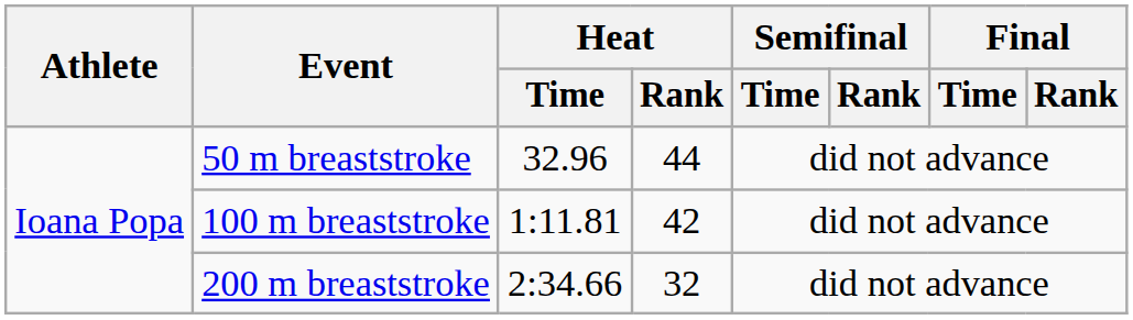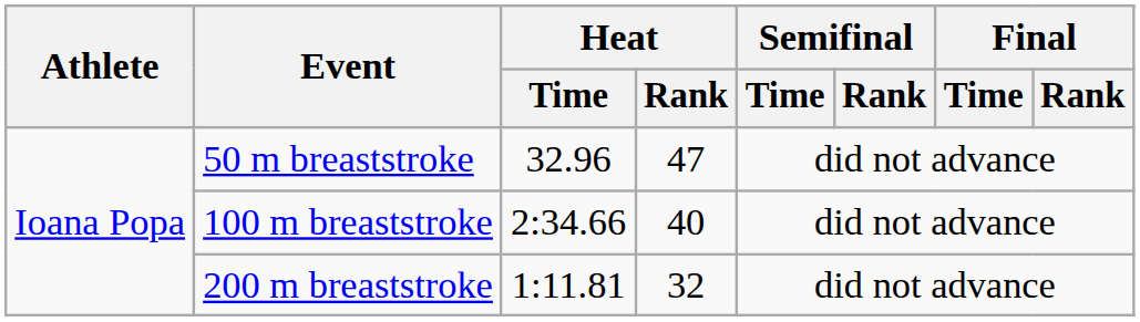 <table class=wikitable style="font-size:90%">
 <tr>
 <th rowspan="2">Athlete</th>
 <th rowspan="2">Event</th>
 <th colspan="2">Heat</th>
 <th colspan="2">Semifinal</th>
 <th colspan="2">Final</th>
 </tr>
 <tr style="font-size:95%">
 <th>Time</th>
 <th>Rank</th>
 <th>Time</th>
 <th>Rank</th>
 <th>Time</th>
 <th>Rank</th>
 </tr>
 <tr align=center>
 <td align=left rowspan=3><a href='#'>Ioana Popa</a></td>
 <td align=left><a href='#'>50 m breaststroke</a></td>
 <td>32.96</td>
-<td>44</td>
+<td>47</td>
 <td colspan=4>did not advance</td>
 </tr>
 <tr align=center>
 <td align=left><a href='#'>100 m breaststroke</a></td>
-<td>1:11.81</td>
-<td>42</td>
+<td>2:34.66</td>
+<td>40</td>
 <td colspan=4>did not advance</td>
 </tr>
 <tr align=center>
 <td align=left><a href='#'>200 m breaststroke</a></td>
-<td>2:34.66</td>
+<td>1:11.81</td>
 <td>32</td>
 <td colspan=4>did not advance</td>
 </tr>
 </table>
